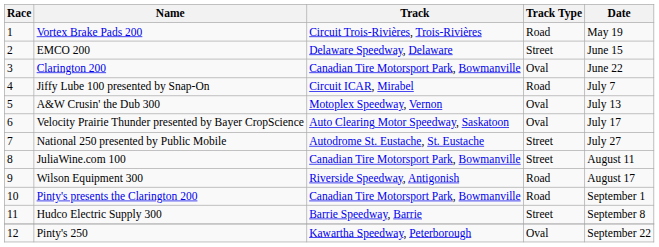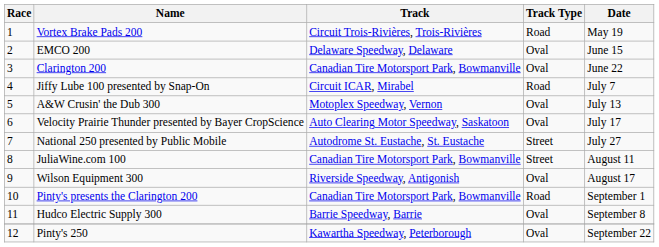 <table class="wikitable">
 <tr>
 <th>Race</th>
 <th>Name</th>
 <th>Track</th>
 <th>Track Type</th>
 <th>Date</th>
 </tr>
 <tr>
 <td>1</td>
 <td><a href='#'>Vortex Brake Pads 200</a></td>
 <td><a href='#'>Circuit Trois-Rivières</a>, <a href='#'>Trois-Rivières</a></td>
 <td>Road</td>
 <td>May 19</td>
 </tr>
 <tr>
 <td>2</td>
 <td>EMCO 200</td>
 <td><a href='#'>Delaware Speedway</a>, <a href='#'>Delaware</a></td>
-<td>Street</td>
+<td>Oval</td>
 <td>June 15</td>
 </tr>
 <tr>
 <td>3</td>
 <td><a href='#'>Clarington 200</a></td>
 <td><a href='#'>Canadian Tire Motorsport Park</a>, <a href='#'>Bowmanville</a></td>
 <td>Oval</td>
 <td>June 22</td>
 </tr>
 <tr>
 <td>4</td>
 <td>Jiffy Lube 100 presented by Snap-On</td>
 <td><a href='#'>Circuit ICAR</a>, <a href='#'>Mirabel</a></td>
 <td>Road</td>
 <td>July 7</td>
 </tr>
 <tr>
 <td>5</td>
 <td>A&W Crusin' the Dub 300</td>
 <td><a href='#'>Motoplex Speedway</a>, <a href='#'>Vernon</a></td>
 <td>Oval</td>
 <td>July 13</td>
 </tr>
 <tr>
 <td>6</td>
 <td>Velocity Prairie Thunder presented by Bayer CropScience</td>
 <td><a href='#'>Auto Clearing Motor Speedway</a>, <a href='#'>Saskatoon</a></td>
 <td>Oval</td>
 <td>July 17</td>
 </tr>
 <tr>
 <td>7</td>
 <td>National 250 presented by Public Mobile</td>
 <td><a href='#'>Autodrome St. Eustache</a>, <a href='#'>St. Eustache</a></td>
 <td>Street</td>
 <td>July 27</td>
 </tr>
 <tr>
 <td>8</td>
 <td>JuliaWine.com 100</td>
 <td><a href='#'>Canadian Tire Motorsport Park</a>, <a href='#'>Bowmanville</a></td>
 <td>Street</td>
 <td>August 11</td>
 </tr>
 <tr>
 <td>9</td>
 <td>Wilson Equipment 300</td>
 <td><a href='#'>Riverside Speedway</a>, <a href='#'>Antigonish</a></td>
-<td>Road</td>
+<td>Oval</td>
 <td>August 17</td>
 </tr>
 <tr>
 <td>10</td>
 <td><a href='#'>Pinty's presents the Clarington 200</a></td>
 <td><a href='#'>Canadian Tire Motorsport Park</a>, <a href='#'>Bowmanville</a></td>
 <td>Road</td>
 <td>September 1</td>
 </tr>
 <tr>
 <td>11</td>
 <td>Hudco Electric Supply 300</td>
 <td><a href='#'>Barrie Speedway</a>, <a href='#'>Barrie</a></td>
-<td>Street</td>
+<td>Oval</td>
 <td>September 8</td>
 </tr>
 <tr>
 </tr>
 <tr>
 <td>12</td>
 <td>Pinty's 250</td>
 <td><a href='#'>Kawartha Speedway</a>, <a href='#'>Peterborough</a></td>
 <td>Oval</td>
 <td>September 22</td>
 </tr>
 </table>
